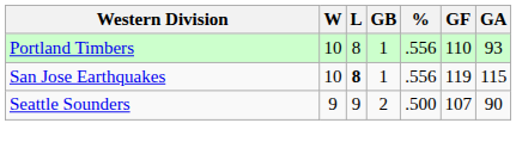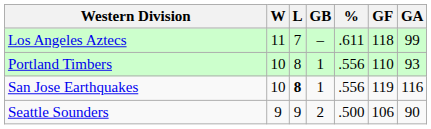 <table class="wikitable" style="text-align:center">
 <tr>
 <th style="width:17em">Western Division</th>
 <th>W</th>
 <th>L</th>
 <th>GB</th>
 <th>%</th>
 <th>GF</th>
 <th>GA</th>
+</tr>
+<tr bgcolor=#ccffcc align=center>
+<td align=left><a href='#'>Los Angeles Aztecs</a></td>
+<td>11</td>
+<td>7</td>
+<td>–</td>
+<td>.611</td>
+<td>118</td>
+<td>99</td>
 </tr>
 <tr bgcolor=#ccffcc>
 <td align=left><a href='#'>Portland Timbers</a></td>
 <td>10</td>
 <td>8</td>
 <td>1</td>
 <td>.556</td>
 <td>110</td>
 <td>93</td>
 </tr>
 <tr>
 <td align=left><a href='#'>San Jose Earthquakes</a></td>
 <td>10</td>
 <td><strong>8</strong></td>
 <td>1</td>
 <td>.556</td>
 <td>119</td>
-<td>115</td>
+<td>116</td>
 </tr>
 <tr>
 <td align=left><a href='#'>Seattle Sounders</a></td>
 <td>9</td>
 <td>9</td>
 <td>2</td>
 <td>.500</td>
-<td>107</td>
+<td>106</td>
 <td>90</td>
 </tr>
 </table>
